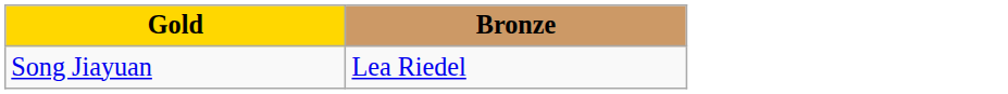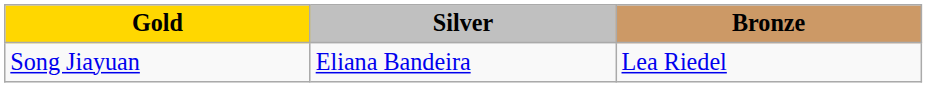 <table class="wikitable" style="text-align:left">
 <tr align="center">
 <td width=200 bgcolor=gold><strong>Gold</strong></td>
+<td width=200 bgcolor=silver><strong>Silver</strong></td>
 <td width=200 bgcolor=CC9966><strong>Bronze</strong></td>
 </tr>
 <tr>
 <td><a href='#'>Song Jiayuan</a><br></td>
+<td><a href='#'>Eliana Bandeira</a><br></td>
 <td><a href='#'>Lea Riedel</a><br></td>
 </tr>
 </table>
